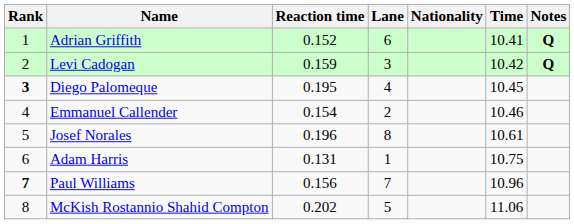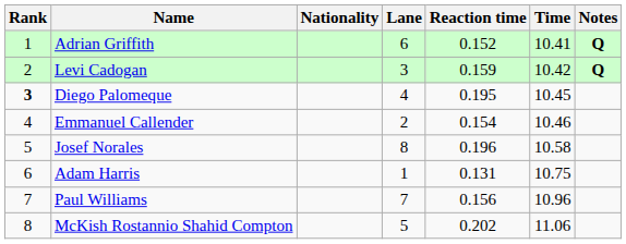 <table class="wikitable sortable" style="text-align:center">
 <tr>
 <th>Rank</th>
 <th>Name</th>
+<th>Nationality</th>
+<th>Lane</th>
 <th>Reaction time</th>
-<th>Lane</th>
-<th>Nationality</th>
 <th>Time</th>
 <th>Notes</th>
 </tr>
 <tr bgcolor=ccffcc>
 <td>1</td>
 <td align=left><a href='#'>Adrian Griffith</a></td>
+<td align=left></td>
+<td>6</td>
 <td>0.152</td>
-<td>6</td>
-<td align=left></td>
 <td>10.41</td>
 <td><strong>Q</strong></td>
 </tr>
 <tr bgcolor=ccffcc>
 <td>2</td>
 <td align=left><a href='#'>Levi Cadogan</a></td>
+<td align=left></td>
+<td>3</td>
 <td>0.159</td>
-<td>3</td>
-<td align=left></td>
 <td>10.42</td>
 <td><strong>Q</strong></td>
 </tr>
 <tr>
 <td><strong>3</strong></td>
 <td align=left><a href='#'>Diego Palomeque</a></td>
+<td align=left></td>
+<td>4</td>
 <td>0.195</td>
-<td>4</td>
-<td align=left></td>
 <td>10.45</td>
 <td></td>
 </tr>
 <tr>
 <td>4</td>
 <td align=left><a href='#'>Emmanuel Callender</a></td>
+<td align=left></td>
+<td>2</td>
 <td>0.154</td>
-<td>2</td>
-<td align=left></td>
 <td>10.46</td>
 <td></td>
 </tr>
 <tr>
 <td>5</td>
 <td align=left><a href='#'>Josef Norales</a></td>
+<td align=left></td>
+<td>8</td>
 <td>0.196</td>
-<td>8</td>
-<td align=left></td>
-<td>10.61</td>
+<td>10.58</td>
 <td></td>
 </tr>
 <tr>
 <td>6</td>
 <td align=left><a href='#'>Adam Harris</a></td>
+<td align=left></td>
+<td>1</td>
 <td>0.131</td>
-<td>1</td>
-<td align=left></td>
 <td>10.75</td>
 <td></td>
 </tr>
 <tr>
-<td><strong>7</strong></td>
+<td>7</td>
 <td align=left><a href='#'>Paul Williams</a></td>
+<td align=left></td>
+<td>7</td>
 <td>0.156</td>
-<td>7</td>
-<td align=left></td>
 <td>10.96</td>
 <td></td>
 </tr>
 <tr>
 <td>8</td>
 <td align=left><a href='#'>McKish Rostannio Shahid Compton</a></td>
+<td align=left></td>
+<td>5</td>
 <td>0.202</td>
-<td>5</td>
-<td align=left></td>
 <td>11.06</td>
 <td></td>
 </tr>
 </table>
